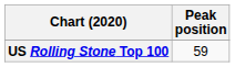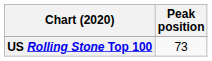 <table class="wikitable plainrowheaders" style="text-align:center">
 <tr>
 <th scope="col">Chart (2020)</th>
 <th scope="col">Peak<br>position</th>
 </tr>
 <tr>
 </tr>
 <tr>
 </tr>
 <tr>
 <th scope="row">US <a href='#'><em>Rolling Stone</em> Top 100</a></th>
-<td>59</td>
+<td>73</td>
 </tr>
 </table>
